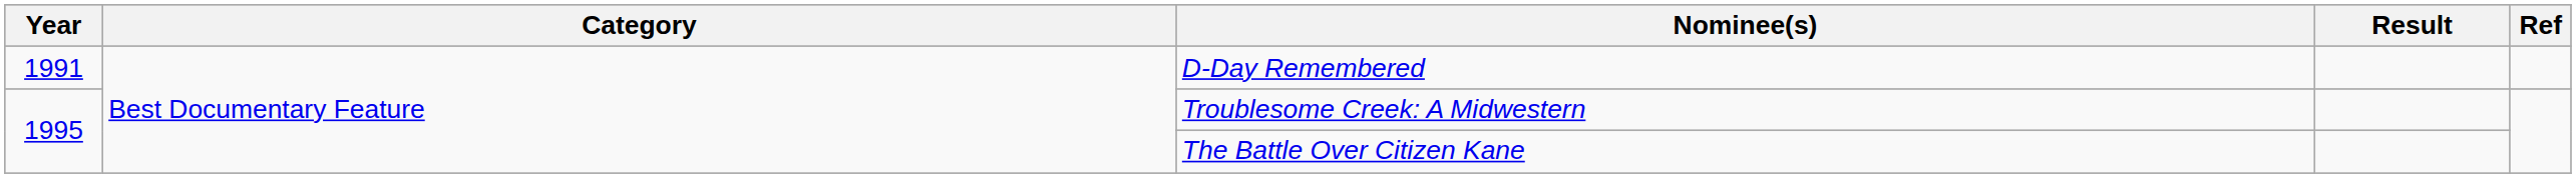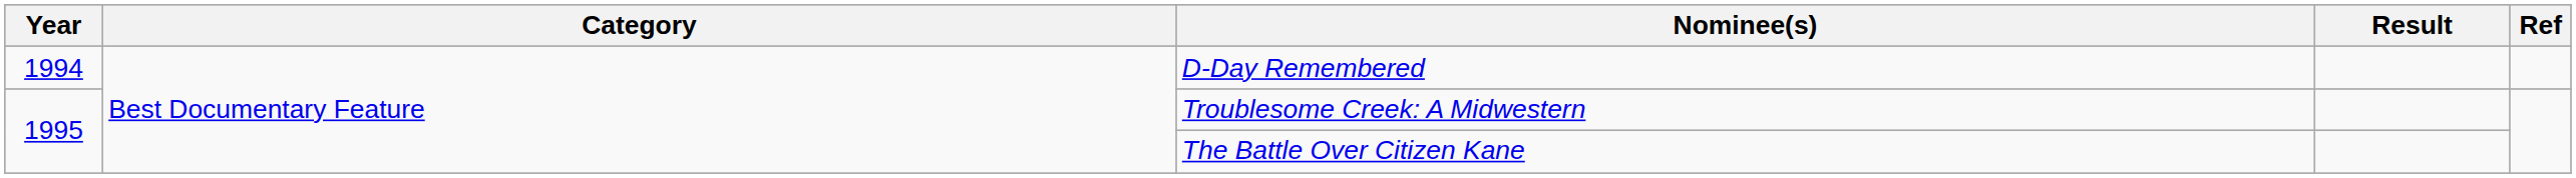 <table class="wikitable sortable" style="width:98%">
 <tr>
 <th scope="col" style="width:3%;">Year</th>
 <th scope="col" style="width:33%;">Category</th>
 <th scope="col" style="width:35%;">Nominee(s)</th>
 <th scope="col" style="width:6%;">Result</th>
 <th scope="col" class="unsortable" style="width:1%;">Ref</th>
 </tr>
 <tr>
-<td align="center"><a href='#'>1991</a></td>
+<td align="center"><a href='#'>1994</a></td>
 <td rowspan="3"><a href='#'>Best Documentary Feature</a></td>
 <td><em><a href='#'>D-Day Remembered</a></em></td>
 <td></td>
 <td align="center"></td>
 </tr>
 <tr>
 <td align="center" rowspan="2"><a href='#'>1995</a></td>
 <td><em><a href='#'>Troublesome Creek: A Midwestern</a></em></td>
 <td></td>
 <td rowspan="2" align="center"></td>
 </tr>
 <tr>
 <td><em><a href='#'>The Battle Over Citizen Kane</a></em></td>
 <td></td>
 </tr>
 </table>
